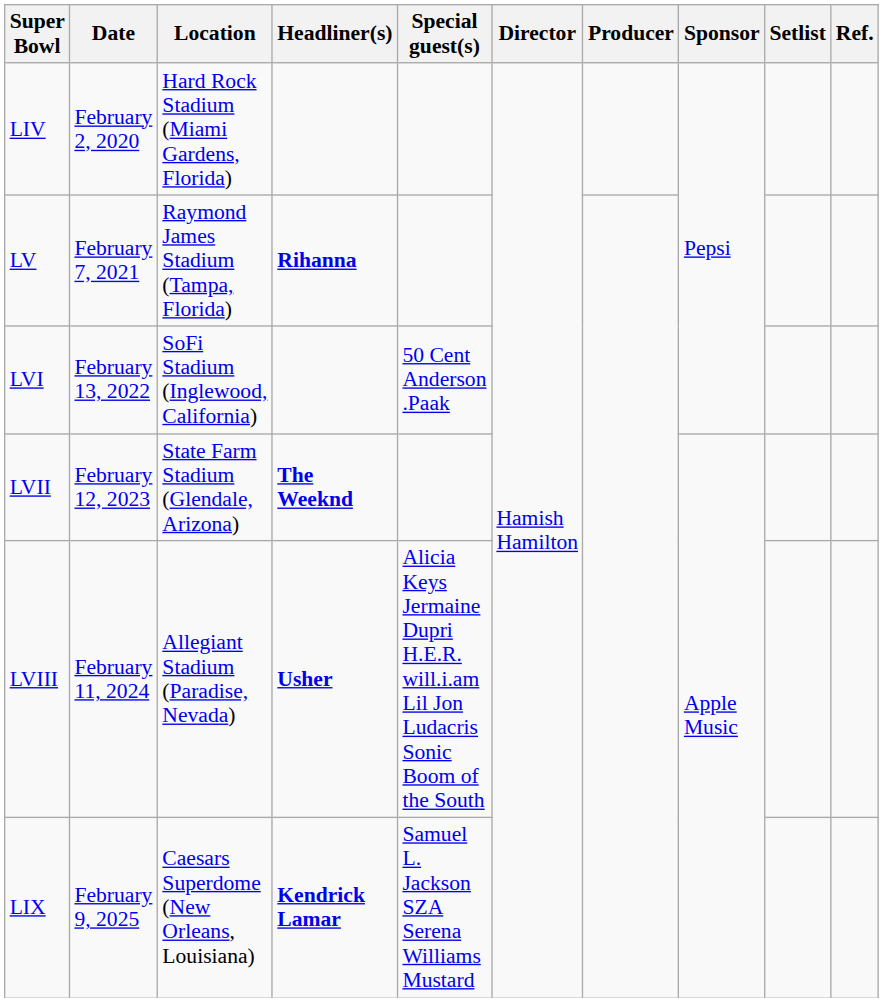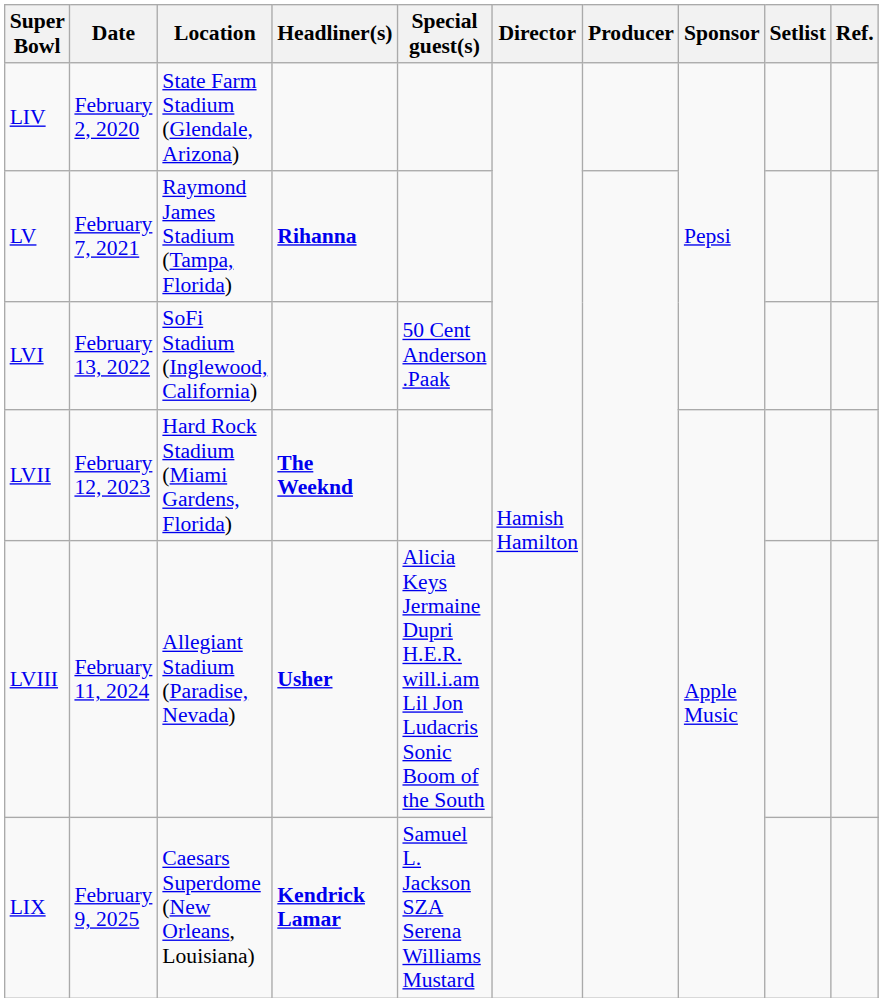 <table class="wikitable" style="width: 100%; ">
 <tr>
 <th>Super Bowl</th>
 <th>Date</th>
 <th>Location</th>
 <th>Headliner(s)</th>
 <th>Special guest(s)</th>
 <th>Director</th>
 <th>Producer</th>
 <th>Sponsor</th>
 <th>Setlist</th>
 <th>Ref.</th>
 </tr>
 <tr>
 <td><a href='#'>LIV</a><br></td>
 <td><a href='#'>February 2, 2020</a></td>
-<td><a href='#'>Hard Rock Stadium</a><br>(<a href='#'>Miami Gardens, Florida</a>)</td>
+<td><a href='#'>State Farm Stadium</a><br>(<a href='#'>Glendale, Arizona</a>)</td>
 <td></td>
 <td></td>
 <td rowspan="6"><a href='#'>Hamish Hamilton</a></td>
 <td></td>
 <td rowspan="3"><a href='#'>Pepsi</a></td>
 <td></td>
 <td></td>
 </tr>
 <tr>
 <td><a href='#'>LV</a><br></td>
 <td><a href='#'>February 7, 2021</a></td>
 <td><a href='#'>Raymond James Stadium</a><br>(<a href='#'>Tampa, Florida</a>)</td>
 <td><strong><a href='#'>Rihanna</a></strong></td>
 <td></td>
 <td rowspan="5"></td>
 <td></td>
 <td></td>
 </tr>
 <tr>
 <td><a href='#'>LVI</a><br></td>
 <td><a href='#'>February 13, 2022</a></td>
 <td><a href='#'>SoFi Stadium</a><br>(<a href='#'>Inglewood, California</a>)</td>
 <td></td>
 <td><a href='#'>50 Cent</a><br><a href='#'>Anderson .Paak</a></td>
 <td></td>
 <td></td>
 </tr>
 <tr>
 <td><a href='#'>LVII</a><br></td>
 <td><a href='#'>February 12, 2023</a></td>
-<td><a href='#'>State Farm Stadium</a><br>(<a href='#'>Glendale, Arizona</a>)</td>
+<td><a href='#'>Hard Rock Stadium</a><br>(<a href='#'>Miami Gardens, Florida</a>)</td>
 <td><strong><a href='#'>The Weeknd</a></strong></td>
 <td></td>
 <td rowspan="3"><a href='#'>Apple Music</a></td>
 <td></td>
 <td></td>
 </tr>
 <tr>
 <td><a href='#'>LVIII</a><br></td>
 <td><a href='#'>February 11, 2024</a></td>
 <td><a href='#'>Allegiant Stadium</a><br>(<a href='#'>Paradise, Nevada</a>)</td>
 <td><a href='#'><strong>Usher</strong></a></td>
 <td><a href='#'>Alicia Keys</a><br><a href='#'>Jermaine Dupri</a><br><a href='#'>H.E.R.</a><br><a href='#'>will.i.am</a><br><a href='#'>Lil Jon</a><br><a href='#'>Ludacris</a><br><a href='#'>Sonic Boom of the South</a></td>
 <td></td>
 <td></td>
 </tr>
 <tr>
 <td><a href='#'>LIX</a><br></td>
 <td><a href='#'>February 9, 2025</a></td>
 <td><a href='#'>Caesars Superdome</a><br>(<a href='#'>New Orleans</a>, Louisiana)</td>
 <td><strong><a href='#'>Kendrick Lamar</a></strong></td>
 <td><a href='#'>Samuel L. Jackson</a><br><a href='#'>SZA</a><br><a href='#'>Serena Williams</a><br><a href='#'>Mustard</a></td>
 <td></td>
 <td></td>
 </tr>
 </table>
